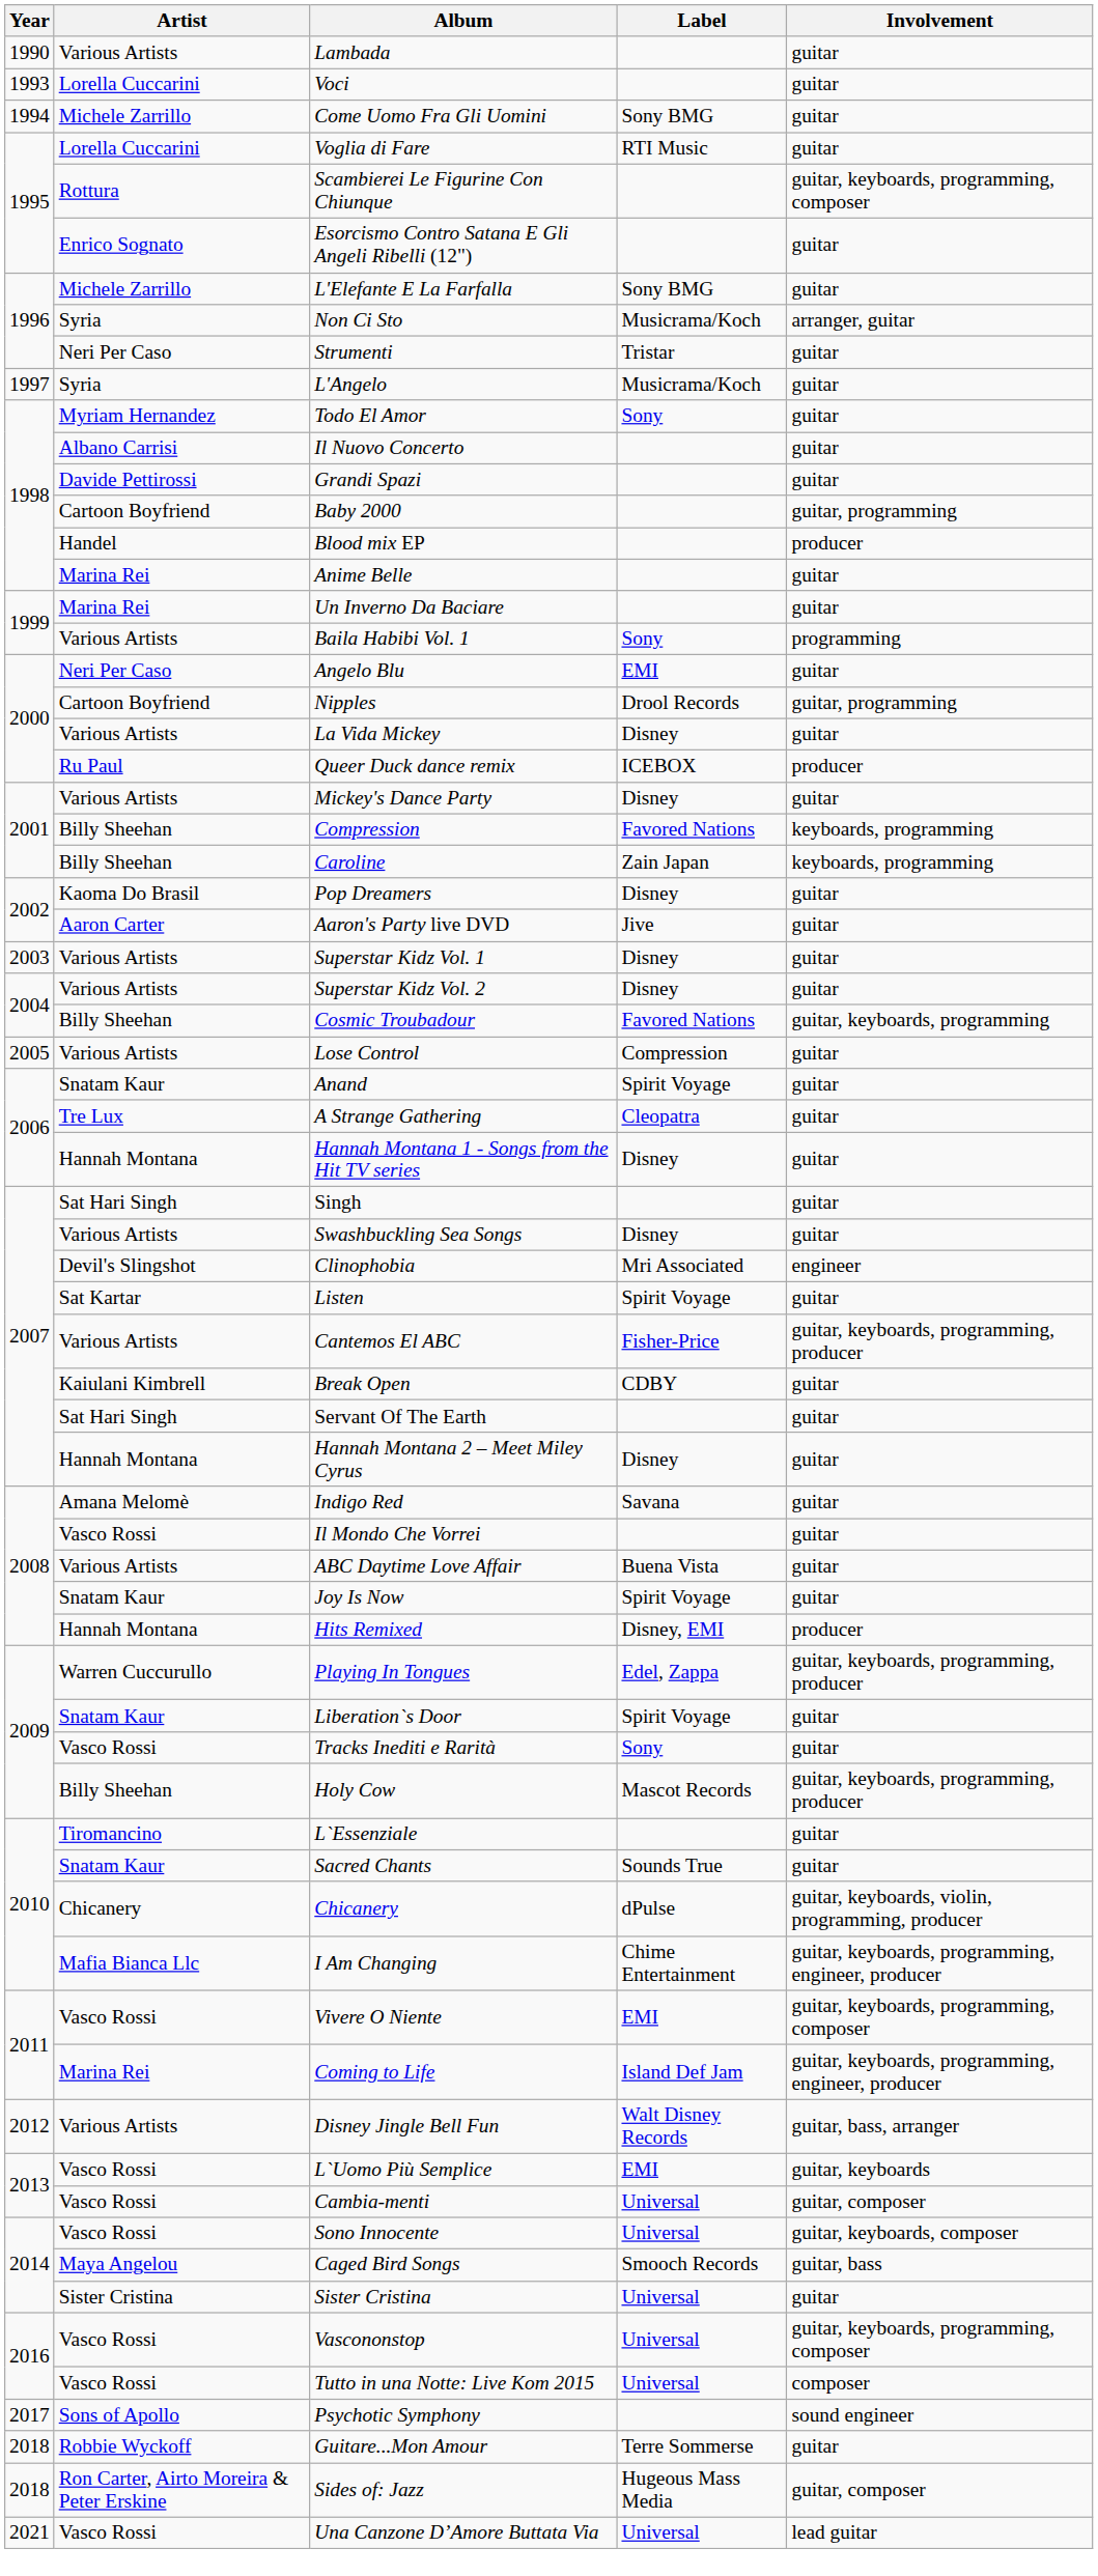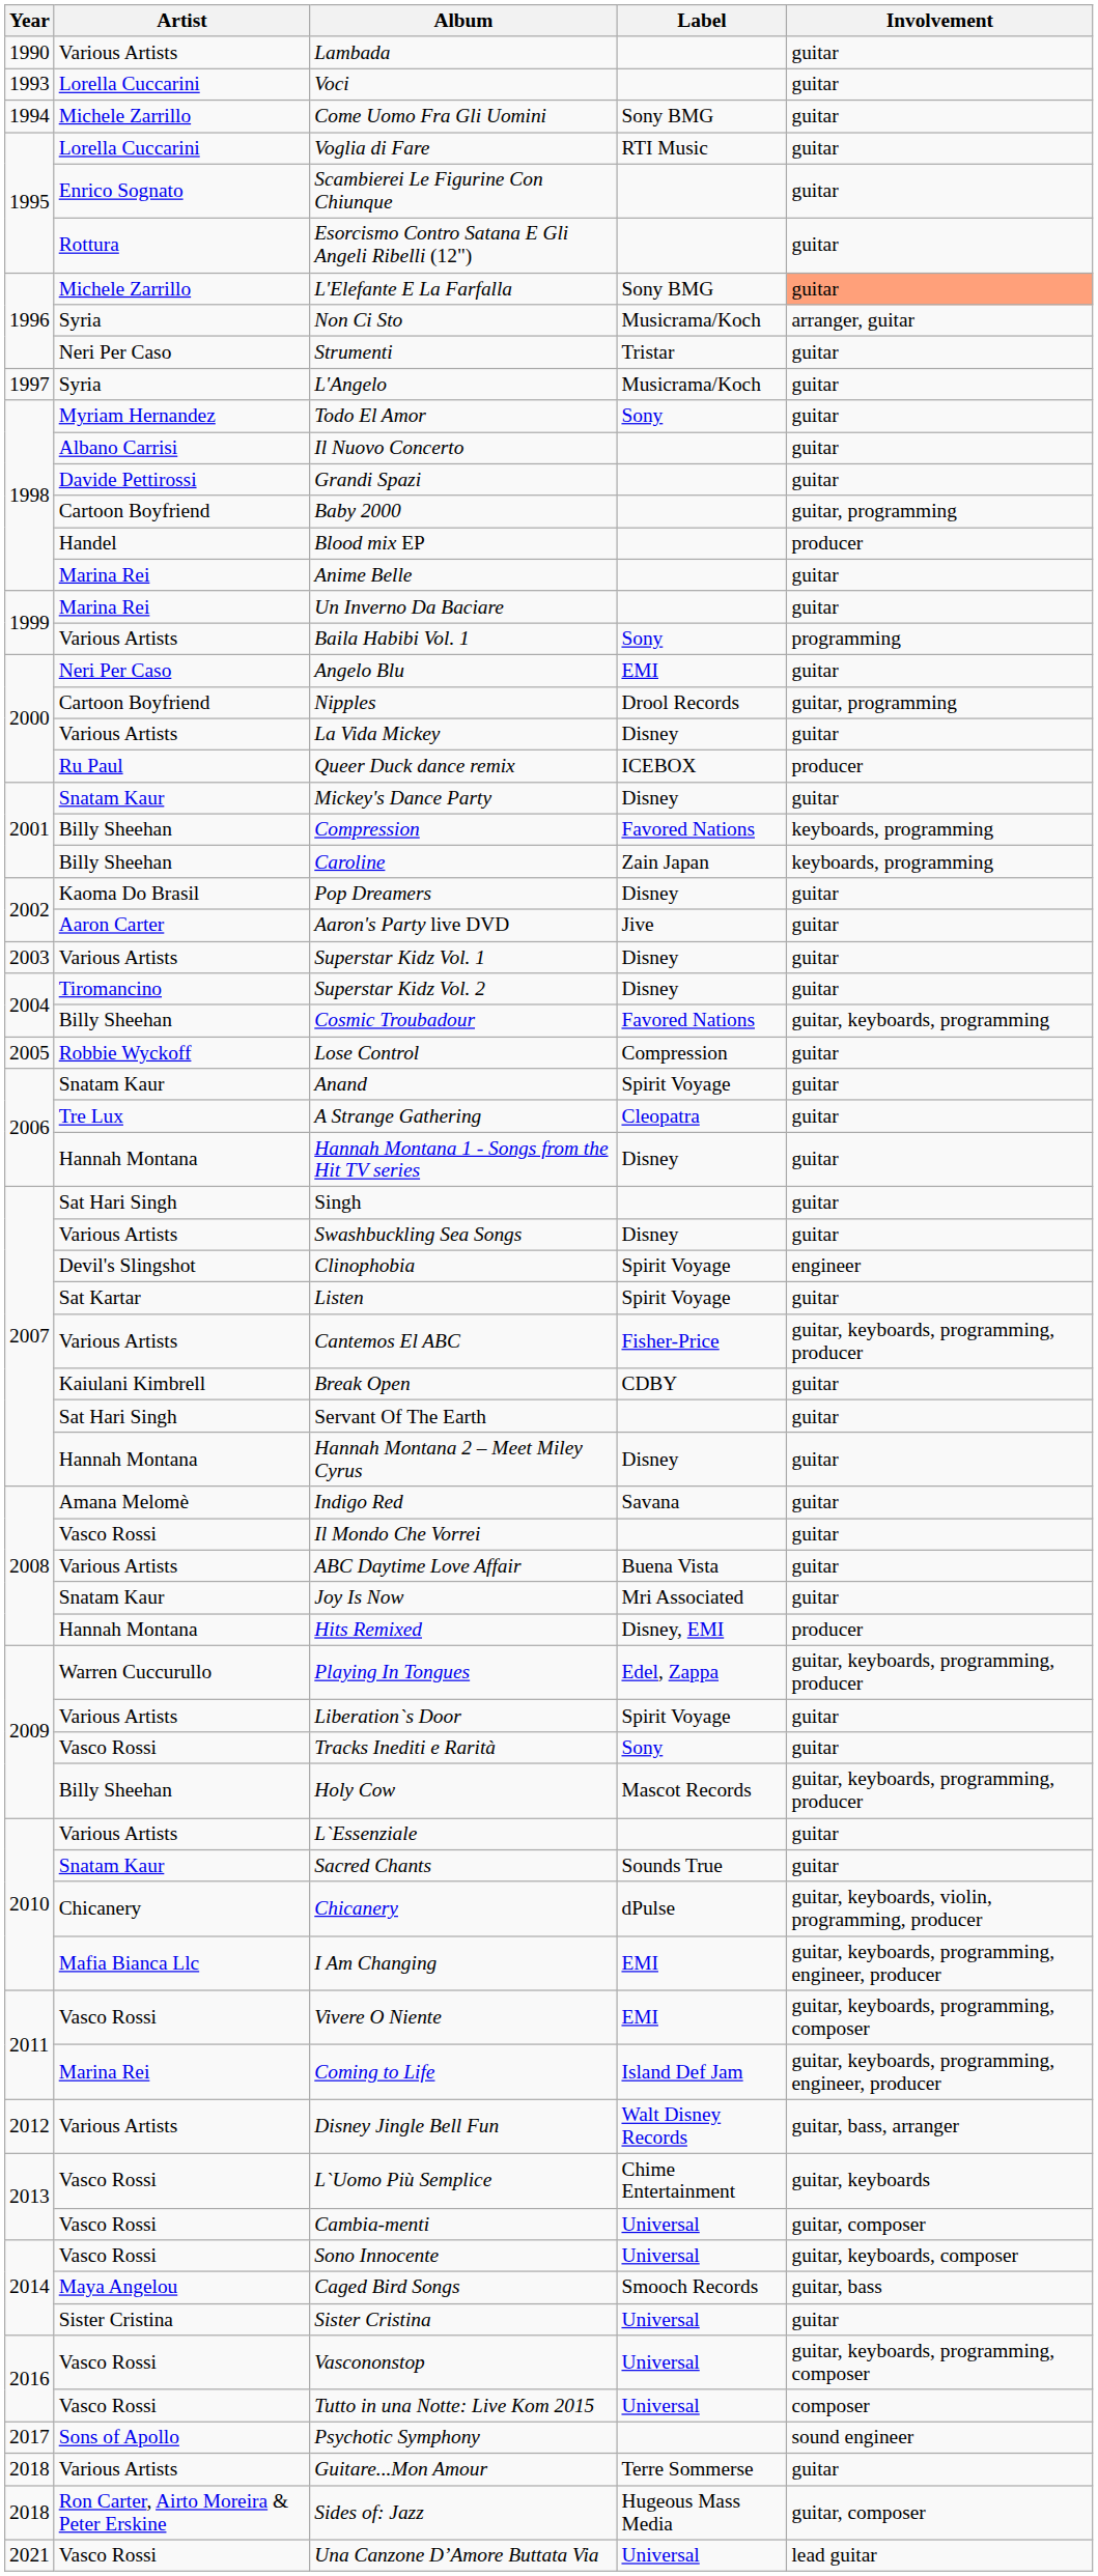 <table class="wikitable">
 <tr>
 <th>Year</th>
 <th>Artist</th>
 <th>Album</th>
 <th>Label</th>
 <th>Involvement</th>
 </tr>
 <tr>
 <td>1990</td>
 <td>Various Artists</td>
 <td><em>Lambada</em></td>
 <td></td>
 <td>guitar</td>
 </tr>
 <tr>
 <td>1993</td>
 <td><a href='#'>Lorella Cuccarini</a></td>
 <td><em>Voci</em></td>
 <td></td>
 <td>guitar</td>
 </tr>
 <tr>
 <td>1994</td>
 <td><a href='#'>Michele Zarrillo</a></td>
 <td><em>Come Uomo Fra Gli Uomini</em></td>
 <td>Sony BMG</td>
 <td>guitar</td>
 </tr>
 <tr>
 <td rowspan="3">1995</td>
 <td><a href='#'>Lorella Cuccarini</a></td>
 <td><em>Voglia di Fare</em></td>
 <td>RTI Music</td>
 <td>guitar</td>
 </tr>
 <tr>
-<td><a href='#'>Rottura</a></td>
+<td><a href='#'>Enrico Sognato</a></td>
 <td><em>Scambierei Le Figurine Con Chiunque</em></td>
 <td></td>
-<td>guitar, keyboards, programming, composer</td>
+<td>guitar</td>
 </tr>
 <tr>
-<td><a href='#'>Enrico Sognato</a></td>
+<td><a href='#'>Rottura</a></td>
 <td><em>Esorcismo Contro Satana E Gli Angeli Ribelli</em> (12")</td>
 <td></td>
 <td>guitar</td>
 </tr>
 <tr>
 <td rowspan="3">1996</td>
 <td><a href='#'>Michele Zarrillo</a></td>
 <td><em>L'Elefante E La Farfalla</em></td>
 <td>Sony BMG</td>
-<td>guitar</td>
+<td style="background: lightsalmon;">guitar</td>
 </tr>
 <tr>
 <td>Syria</td>
 <td><em>Non Ci Sto</em></td>
 <td>Musicrama/Koch</td>
 <td>arranger, guitar</td>
 </tr>
 <tr>
 <td>Neri Per Caso</td>
 <td><em>Strumenti</em></td>
 <td>Tristar</td>
 <td>guitar</td>
 </tr>
 <tr>
 <td>1997</td>
 <td>Syria</td>
 <td><em>L'Angelo</em></td>
 <td>Musicrama/Koch</td>
 <td>guitar</td>
 </tr>
 <tr>
 <td rowspan="6">1998</td>
 <td><a href='#'>Myriam Hernandez</a></td>
 <td><em>Todo El Amor</em></td>
 <td><a href='#'>Sony</a></td>
 <td>guitar</td>
 </tr>
 <tr>
 <td><a href='#'>Albano Carrisi</a></td>
 <td><em>Il Nuovo Concerto</em></td>
 <td></td>
 <td>guitar</td>
 </tr>
 <tr>
 <td><a href='#'>Davide Pettirossi</a></td>
 <td><em>Grandi Spazi</em></td>
 <td></td>
 <td>guitar</td>
 </tr>
 <tr>
 <td>Cartoon Boyfriend</td>
 <td><em>Baby 2000</em></td>
 <td></td>
 <td>guitar, programming</td>
 </tr>
 <tr>
 <td>Handel</td>
 <td><em>Blood mix</em> EP</td>
 <td></td>
 <td>producer</td>
 </tr>
 <tr>
 <td><a href='#'>Marina Rei</a></td>
 <td><em>Anime Belle</em></td>
 <td></td>
 <td>guitar</td>
 </tr>
 <tr>
 <td rowspan="2">1999</td>
 <td><a href='#'>Marina Rei</a></td>
 <td><em>Un Inverno Da Baciare</em></td>
 <td></td>
 <td>guitar</td>
 </tr>
 <tr>
 <td>Various Artists</td>
 <td><em>Baila Habibi Vol. 1</em></td>
 <td><a href='#'>Sony</a></td>
 <td>programming</td>
 </tr>
 <tr>
 <td rowspan="4">2000</td>
 <td><a href='#'>Neri Per Caso</a></td>
 <td><em>Angelo Blu</em></td>
 <td><a href='#'>EMI</a></td>
 <td>guitar</td>
 </tr>
 <tr>
 <td>Cartoon Boyfriend</td>
 <td><em>Nipples</em></td>
 <td>Drool Records</td>
 <td>guitar, programming</td>
 </tr>
 <tr>
 <td>Various Artists</td>
 <td><em>La Vida Mickey</em></td>
 <td>Disney</td>
 <td>guitar</td>
 </tr>
 <tr>
 <td><a href='#'>Ru Paul</a></td>
 <td><em>Queer Duck dance remix</em></td>
 <td>ICEBOX</td>
 <td>producer</td>
 </tr>
 <tr>
 <td rowspan="3">2001</td>
-<td>Various Artists</td>
+<td><a href='#'>Snatam Kaur</a></td>
 <td><em>Mickey's Dance Party</em></td>
 <td>Disney</td>
 <td>guitar</td>
 </tr>
 <tr>
 <td>Billy Sheehan</td>
 <td><em><a href='#'>Compression</a></em></td>
 <td><a href='#'>Favored Nations</a></td>
 <td>keyboards, programming</td>
 </tr>
 <tr>
 <td>Billy Sheehan</td>
 <td><em><a href='#'>Caroline</a></em></td>
 <td>Zain Japan</td>
 <td>keyboards, programming</td>
 </tr>
 <tr>
 <td rowspan="2">2002</td>
 <td>Kaoma Do Brasil</td>
 <td><em>Pop Dreamers</em></td>
 <td>Disney</td>
 <td>guitar</td>
 </tr>
 <tr>
 <td><a href='#'>Aaron Carter</a></td>
 <td><em>Aaron's Party</em> live DVD</td>
 <td>Jive</td>
 <td>guitar</td>
 </tr>
 <tr>
 <td>2003</td>
 <td>Various Artists</td>
 <td><em>Superstar Kidz Vol. 1</em></td>
 <td>Disney</td>
 <td>guitar</td>
 </tr>
 <tr>
 <td rowspan="2">2004</td>
-<td>Various Artists</td>
+<td><a href='#'>Tiromancino</a></td>
 <td><em>Superstar Kidz Vol. 2</em></td>
 <td>Disney</td>
 <td>guitar</td>
 </tr>
 <tr>
 <td>Billy Sheehan</td>
 <td><em><a href='#'>Cosmic Troubadour</a></em></td>
 <td><a href='#'>Favored Nations</a></td>
 <td>guitar, keyboards, programming</td>
 </tr>
 <tr>
 <td>2005</td>
-<td>Various Artists</td>
+<td><a href='#'>Robbie Wyckoff</a></td>
 <td><em>Lose Control</em></td>
 <td>Compression</td>
 <td>guitar</td>
 </tr>
 <tr>
 <td rowspan="3">2006</td>
 <td>Snatam Kaur</td>
 <td><em>Anand</em></td>
 <td>Spirit Voyage</td>
 <td>guitar</td>
 </tr>
 <tr>
 <td><a href='#'>Tre Lux</a></td>
 <td><em>A Strange Gathering</em></td>
 <td><a href='#'>Cleopatra</a></td>
 <td>guitar</td>
 </tr>
 <tr>
 <td>Hannah Montana</td>
 <td><em><a href='#'>Hannah Montana 1 - Songs from the Hit TV series</a></em></td>
 <td>Disney</td>
 <td>guitar</td>
 </tr>
 <tr>
 <td rowspan="8">2007</td>
 <td>Sat Hari Singh</td>
 <td>Singh</td>
 <td></td>
 <td>guitar</td>
 </tr>
 <tr>
 <td>Various Artists</td>
 <td><em>Swashbuckling Sea Songs</em></td>
 <td>Disney</td>
 <td>guitar</td>
 </tr>
 <tr>
 <td>Devil's Slingshot</td>
 <td><em>Clinophobia</em></td>
-<td>Mri Associated</td>
+<td>Spirit Voyage</td>
 <td>engineer</td>
 </tr>
 <tr>
 <td>Sat Kartar</td>
 <td><em>Listen</em></td>
 <td>Spirit Voyage</td>
 <td>guitar</td>
 </tr>
 <tr>
 <td>Various Artists</td>
 <td><em>Cantemos El ABC</em></td>
 <td><a href='#'>Fisher-Price</a></td>
 <td>guitar, keyboards, programming, producer</td>
 </tr>
 <tr>
 <td>Kaiulani Kimbrell</td>
 <td><em>Break Open</em></td>
 <td>CDBY</td>
 <td>guitar</td>
 </tr>
 <tr>
 <td>Sat Hari Singh</td>
 <td>Servant Of The Earth</td>
 <td></td>
 <td>guitar</td>
 </tr>
 <tr>
 <td>Hannah Montana</td>
 <td><em>Hannah Montana 2 – Meet Miley Cyrus</em></td>
 <td>Disney</td>
 <td>guitar</td>
 </tr>
 <tr>
 <td rowspan="5">2008</td>
 <td>Amana Melomè</td>
 <td><em>Indigo Red</em></td>
 <td>Savana</td>
 <td>guitar</td>
 </tr>
 <tr>
 <td>Vasco Rossi</td>
 <td><em>Il Mondo Che Vorrei</em></td>
 <td></td>
 <td>guitar</td>
 </tr>
 <tr>
 <td>Various Artists</td>
 <td><em>ABC Daytime Love Affair</em></td>
 <td>Buena Vista</td>
 <td>guitar</td>
 </tr>
 <tr>
 <td>Snatam Kaur</td>
 <td><em>Joy Is Now</em></td>
-<td>Spirit Voyage</td>
+<td>Mri Associated</td>
 <td>guitar</td>
 </tr>
 <tr>
 <td>Hannah Montana</td>
 <td><em><a href='#'>Hits Remixed</a></em></td>
 <td>Disney, <a href='#'>EMI</a></td>
 <td>producer</td>
 </tr>
 <tr>
 <td rowspan="4">2009</td>
 <td>Warren Cuccurullo</td>
 <td><em><a href='#'>Playing In Tongues</a></em></td>
 <td><a href='#'>Edel</a>, <a href='#'>Zappa</a></td>
 <td>guitar, keyboards, programming, producer</td>
 </tr>
 <tr>
-<td><a href='#'>Snatam Kaur</a></td>
+<td>Various Artists</td>
 <td><em>Liberation`s Door</em></td>
 <td>Spirit Voyage</td>
 <td>guitar</td>
 </tr>
 <tr>
 <td>Vasco Rossi</td>
 <td><em>Tracks Inediti e Rarità</em></td>
 <td><a href='#'>Sony</a></td>
 <td>guitar</td>
 </tr>
 <tr>
 <td>Billy Sheehan</td>
 <td><em>Holy Cow</em></td>
 <td>Mascot Records</td>
 <td>guitar, keyboards, programming, producer</td>
 </tr>
 <tr>
 <td rowspan="4">2010</td>
-<td><a href='#'>Tiromancino</a></td>
+<td>Various Artists</td>
 <td><em>L`Essenziale</em></td>
 <td></td>
 <td>guitar</td>
 </tr>
 <tr>
 <td><a href='#'>Snatam Kaur</a></td>
 <td><em>Sacred Chants</em></td>
 <td>Sounds True</td>
 <td>guitar</td>
 </tr>
 <tr>
 <td>Chicanery</td>
 <td><em><a href='#'>Chicanery</a></em></td>
 <td>dPulse</td>
 <td>guitar, keyboards, violin, programming, producer</td>
 </tr>
 <tr>
 <td><a href='#'>Mafia Bianca Llc</a></td>
 <td><em>I Am Changing</em></td>
-<td>Chime Entertainment</td>
+<td><a href='#'>EMI</a></td>
 <td>guitar, keyboards, programming, engineer, producer</td>
 </tr>
 <tr>
 <td rowspan="2">2011</td>
 <td>Vasco Rossi</td>
 <td><em>Vivere O Niente</em></td>
 <td><a href='#'>EMI</a></td>
 <td>guitar, keyboards, programming, composer</td>
 </tr>
 <tr>
 <td><a href='#'>Marina Rei</a></td>
 <td><em><a href='#'>Coming to Life</a></em></td>
 <td><a href='#'>Island Def Jam</a></td>
 <td>guitar, keyboards, programming, engineer, producer</td>
 </tr>
 <tr>
 <td rowspan="1">2012</td>
 <td>Various Artists</td>
 <td><em>Disney Jingle Bell Fun</em></td>
 <td><a href='#'>Walt Disney Records</a></td>
 <td>guitar, bass, arranger</td>
 </tr>
 <tr>
 <td rowspan="2">2013</td>
 <td>Vasco Rossi</td>
 <td><em>L`Uomo Più Semplice</em></td>
-<td><a href='#'>EMI</a></td>
+<td>Chime Entertainment</td>
 <td>guitar, keyboards</td>
 </tr>
 <tr>
 <td>Vasco Rossi</td>
 <td><em>Cambia-menti</em></td>
 <td><a href='#'>Universal</a></td>
 <td>guitar, composer</td>
 </tr>
 <tr>
 <td rowspan="3">2014</td>
 <td>Vasco Rossi</td>
 <td><em>Sono Innocente</em></td>
 <td><a href='#'>Universal</a></td>
 <td>guitar, keyboards, composer</td>
 </tr>
 <tr>
 <td><a href='#'>Maya Angelou</a></td>
 <td><em>Caged Bird Songs</em></td>
 <td>Smooch Records</td>
 <td>guitar, bass</td>
 </tr>
 <tr>
 <td>Sister Cristina</td>
 <td><em>Sister Cristina</em></td>
 <td><a href='#'>Universal</a></td>
 <td>guitar</td>
 </tr>
 <tr |>
 <td rowspan="2">2016</td>
 <td>Vasco Rossi</td>
 <td><em>Vascononstop</em></td>
 <td><a href='#'>Universal</a></td>
 <td>guitar, keyboards, programming, composer</td>
 </tr>
 <tr>
 <td>Vasco Rossi</td>
 <td><em>Tutto in una Notte: Live Kom 2015</em></td>
 <td><a href='#'>Universal</a></td>
 <td>composer</td>
 </tr>
 <tr |>
 <td rowspan="1">2017</td>
 <td><a href='#'>Sons of Apollo</a></td>
 <td><em>Psychotic Symphony</em></td>
 <td></td>
 <td>sound engineer</td>
 </tr>
 <tr |>
 <td rowspan="1">2018</td>
-<td><a href='#'>Robbie Wyckoff</a></td>
+<td>Various Artists</td>
 <td><em>Guitare...Mon Amour</em></td>
 <td>Terre Sommerse</td>
 <td>guitar</td>
 </tr>
 <tr |>
 <td rowspan="1">2018</td>
 <td><a href='#'>Ron Carter</a>, <a href='#'>Airto Moreira</a> & <a href='#'>Peter Erskine</a></td>
 <td><em>Sides of: Jazz</em></td>
 <td>Hugeous Mass Media</td>
 <td>guitar, composer</td>
 </tr>
 <tr |>
 <td rowspan="1">2021</td>
 <td>Vasco Rossi</td>
 <td><em>Una Canzone D’Amore Buttata Via</em></td>
 <td><a href='#'>Universal</a></td>
 <td>lead guitar</td>
 </tr>
 </table>
